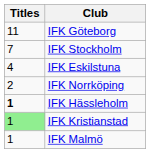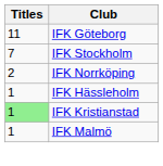 <table class="wikitable" style="width:200px;">
 <tr>
 <th>Titles</th>
 <th>Club</th>
 </tr>
 <tr>
 <td>11</td>
 <td><a href='#'>IFK Göteborg</a></td>
 </tr>
 <tr>
 <td>7</td>
 <td><a href='#'>IFK Stockholm</a></td>
 </tr>
 <tr>
-<td>4</td>
-<td><a href='#'>IFK Eskilstuna</a></td>
-</tr>
-<tr>
 <td>2</td>
 <td><a href='#'>IFK Norrköping</a></td>
 </tr>
 <tr>
-<td><strong>1</strong></td>
+<td>1</td>
 <td><a href='#'>IFK Hässleholm</a></td>
 </tr>
 <tr>
 <td style="background: lightgreen;">1</td>
 <td><a href='#'>IFK Kristianstad</a></td>
 </tr>
 <tr>
 <td>1</td>
 <td><a href='#'>IFK Malmö</a></td>
 </tr>
 </table>
